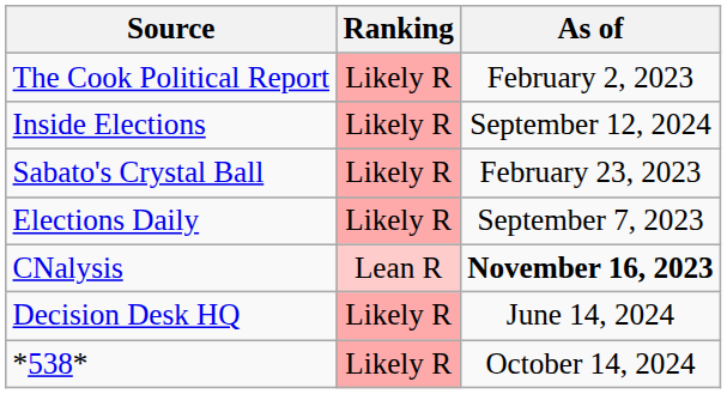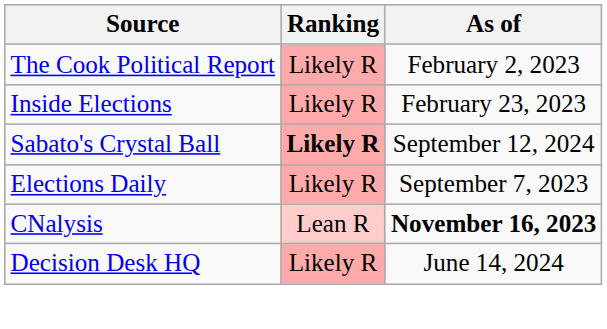 <table class="wikitable" style="text-align:center">
 <tr>
 <th>Source</th>
 <th>Ranking</th>
 <th>As of</th>
 </tr>
 <tr>
 <td align=left><a href='#'>The Cook Political Report</a></td>
 <td style="color:black;background:#faa" data-sort-value=3>Likely R</td>
 <td>February 2, 2023</td>
 </tr>
 <tr>
 <td align=left><a href='#'>Inside Elections</a></td>
 <td style="color:black;background:#faa" data-sort-value=3>Likely R</td>
-<td>September 12, 2024</td>
+<td>February 23, 2023</td>
 </tr>
 <tr>
 <td align=left><a href='#'>Sabato's Crystal Ball</a></td>
-<td style="color:black;background:#faa" data-sort-value=3>Likely R</td>
-<td>February 23, 2023</td>
+<td style="color:black;background:#faa" data-sort-value=3><strong>Likely R</strong></td>
+<td>September 12, 2024</td>
 </tr>
 <tr>
 <td align=left><a href='#'>Elections Daily</a></td>
 <td style="color:black;background:#faa" data-sort-value=3>Likely R</td>
 <td>September 7, 2023</td>
 </tr>
 <tr>
 <td align=left><a href='#'>CNalysis</a></td>
 <td style="color:black;background:#fcc" data-sort-value=2>Lean R</td>
 <td><strong>November 16, 2023</strong></td>
 </tr>
 <tr>
 <td align=left><a href='#'>Decision Desk HQ</a></td>
 <td style="color:black;background:#faa" data-sort-value=3>Likely R</td>
 <td>June 14, 2024</td>
 </tr>
-<tr>
-<td align=left>*<a href='#'>538</a>*</td>
-<td style="color:black;background:#faa" data-sort-value=3>Likely R</td>
-<td>October 14, 2024</td>
-</tr>
 </table>
